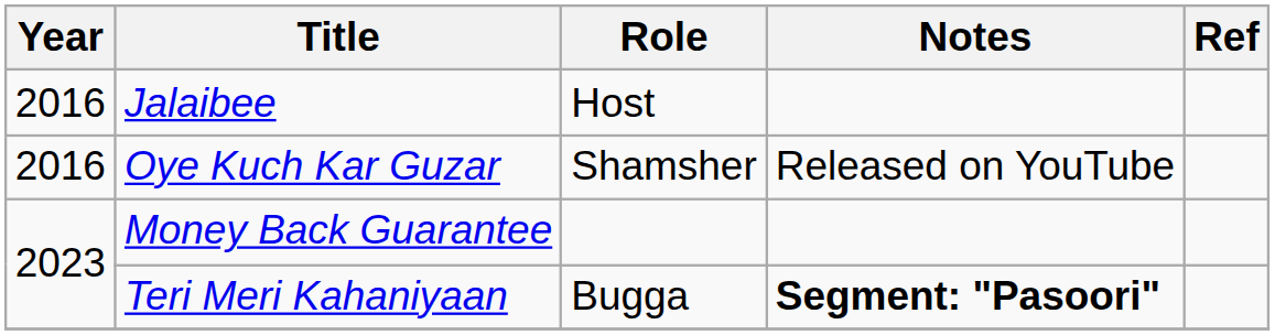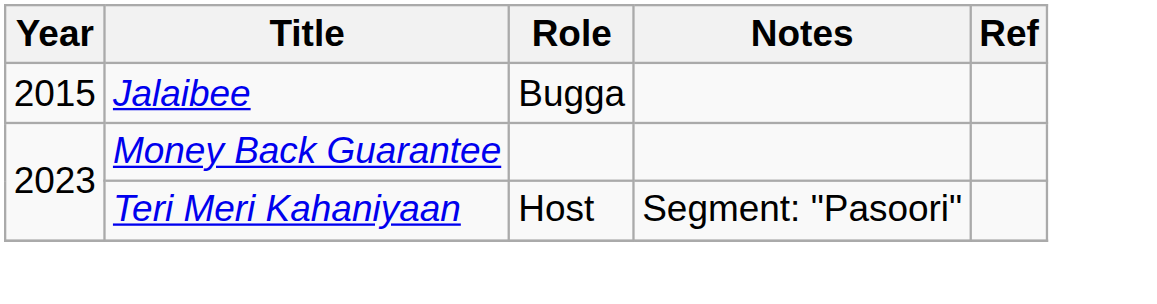 <table class="wikitable">
 <tr>
 <th>Year</th>
 <th>Title</th>
 <th>Role</th>
 <th>Notes</th>
 <th>Ref</th>
 </tr>
 <tr>
-<td>2016</td>
+<td>2015</td>
 <td><em><a href='#'>Jalaibee</a></em></td>
-<td>Host</td>
+<td>Bugga</td>
 <td></td>
-<td></td>
-</tr>
-<tr>
-<td>2016</td>
-<td><em><a href='#'>Oye Kuch Kar Guzar</a></em></td>
-<td>Shamsher</td>
-<td>Released on YouTube</td>
 <td></td>
 </tr>
 <tr>
 <td rowspan="2">2023</td>
 <td><em><a href='#'>Money Back Guarantee</a></em></td>
 <td></td>
 <td></td>
 <td></td>
 </tr>
 <tr>
 <td><em><a href='#'>Teri Meri Kahaniyaan</a></em></td>
-<td>Bugga</td>
-<td><strong>Segment: "Pasoori"</strong></td>
+<td>Host</td>
+<td>Segment: "Pasoori"</td>
 <td></td>
 </tr>
 <tr>
 </tr>
 </table>
